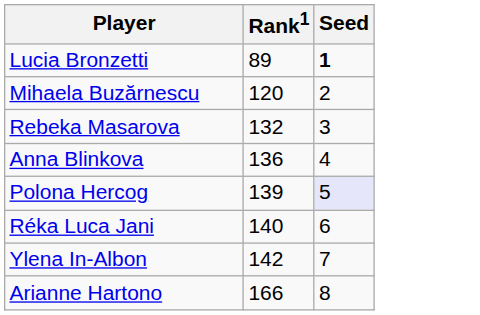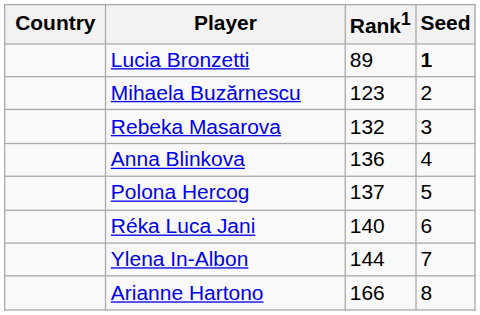 <table class="sortable wikitable">
 <tr>
+<th width="70">Country</th>
 <th width="175">Player</th>
 <th>Rank<sup>1</sup></th>
 <th>Seed</th>
 </tr>
 <tr>
+<td></td>
 <td><a href='#'>Lucia Bronzetti</a></td>
 <td>89</td>
 <td><strong>1</strong></td>
 </tr>
 <tr>
+<td></td>
 <td><a href='#'>Mihaela Buzărnescu</a></td>
-<td>120</td>
+<td>123</td>
 <td>2</td>
 </tr>
 <tr>
+<td></td>
 <td><a href='#'>Rebeka Masarova</a></td>
 <td>132</td>
 <td>3</td>
 </tr>
 <tr>
+<td></td>
 <td><a href='#'>Anna Blinkova</a></td>
 <td>136</td>
 <td>4</td>
 </tr>
 <tr>
+<td></td>
 <td><a href='#'>Polona Hercog</a></td>
-<td>139</td>
-<td style="background: lavender;">5</td>
+<td>137</td>
+<td>5</td>
 </tr>
 <tr>
+<td></td>
 <td><a href='#'>Réka Luca Jani</a></td>
 <td>140</td>
 <td>6</td>
 </tr>
 <tr>
+<td></td>
 <td><a href='#'>Ylena In-Albon</a></td>
-<td>142</td>
+<td>144</td>
 <td>7</td>
 </tr>
 <tr>
+<td></td>
 <td><a href='#'>Arianne Hartono</a></td>
 <td>166</td>
 <td>8</td>
 </tr>
 </table>
